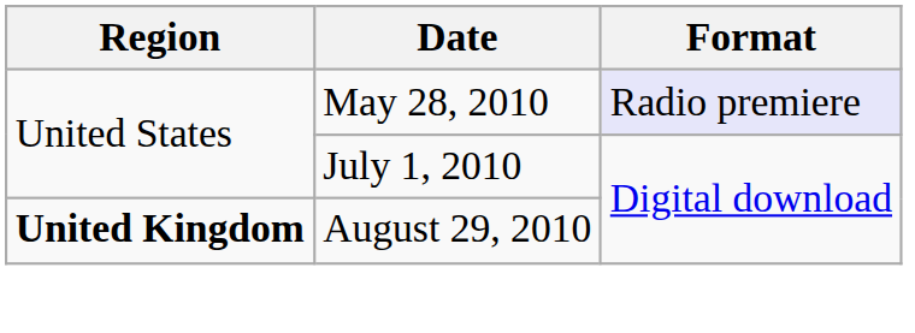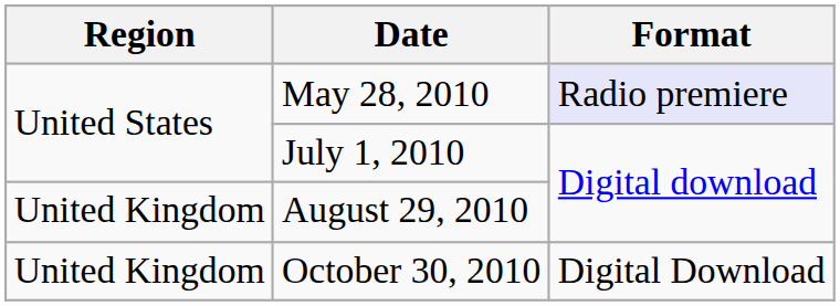 <table class="wikitable">
 <tr>
 <th>Region</th>
 <th>Date</th>
 <th>Format</th>
 </tr>
 <tr>
 <td rowspan="2">United States</td>
 <td>May 28, 2010</td>
 <td style="background: lavender;">Radio premiere</td>
 </tr>
 <tr>
 <td>July 1, 2010</td>
 <td rowspan="2"><a href='#'>Digital download</a></td>
 </tr>
 <tr>
-<td><strong>United Kingdom</strong></td>
+<td>United Kingdom</td>
 <td>August 29, 2010</td>
 </tr>
+<tr>
+<td>United Kingdom</td>
+<td>October 30, 2010</td>
+<td>Digital Download</td>
+</tr>
 </table>
